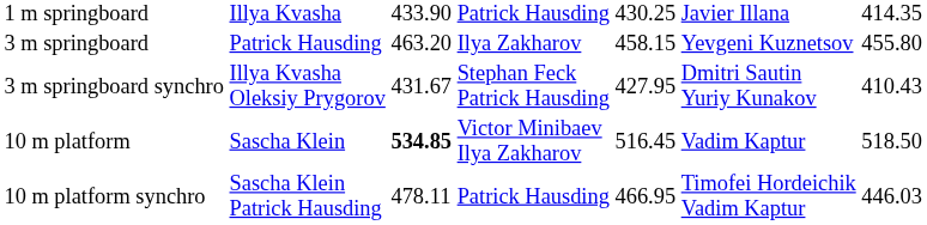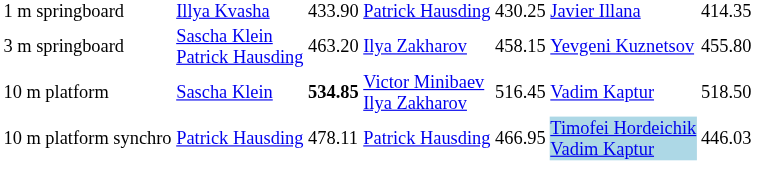 <table>
 <tr>
 <td>1 m springboard</td>
 <td><a href='#'>Illya Kvasha</a><br></td>
 <td>433.90</td>
 <td><a href='#'>Patrick Hausding</a><br></td>
 <td>430.25</td>
 <td><a href='#'>Javier Illana</a><br></td>
 <td>414.35</td>
 </tr>
 <tr>
 <td>3 m springboard</td>
-<td><a href='#'>Patrick Hausding</a><br></td>
+<td><a href='#'>Sascha Klein</a><br><a href='#'>Patrick Hausding</a><br></td>
 <td>463.20</td>
 <td><a href='#'>Ilya Zakharov</a><br></td>
 <td>458.15</td>
 <td><a href='#'>Yevgeni Kuznetsov</a><br></td>
 <td>455.80</td>
-</tr>
-<tr>
-<td>3 m springboard synchro</td>
-<td><a href='#'>Illya Kvasha</a><br><a href='#'>Oleksiy Prygorov</a><br></td>
-<td>431.67</td>
-<td><a href='#'>Stephan Feck</a><br><a href='#'>Patrick Hausding</a><br></td>
-<td>427.95</td>
-<td><a href='#'>Dmitri Sautin</a><br><a href='#'>Yuriy Kunakov</a><br></td>
-<td>410.43</td>
 </tr>
 <tr>
 <td>10 m platform</td>
 <td><a href='#'>Sascha Klein</a><br></td>
 <td><strong>534.85</strong></td>
 <td><a href='#'>Victor Minibaev</a><br><a href='#'>Ilya Zakharov</a><br></td>
 <td>516.45</td>
 <td><a href='#'>Vadim Kaptur</a><br></td>
 <td>518.50</td>
 </tr>
 <tr>
 <td>10 m platform synchro</td>
-<td><a href='#'>Sascha Klein</a><br><a href='#'>Patrick Hausding</a><br></td>
+<td><a href='#'>Patrick Hausding</a><br></td>
 <td>478.11</td>
 <td><a href='#'>Patrick Hausding</a><br></td>
 <td>466.95</td>
-<td><a href='#'>Timofei Hordeichik</a><br><a href='#'>Vadim Kaptur</a><br></td>
+<td style="background: lightblue;"><a href='#'>Timofei Hordeichik</a><br><a href='#'>Vadim Kaptur</a><br></td>
 <td>446.03</td>
 </tr>
 </table>
